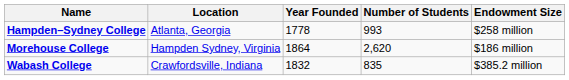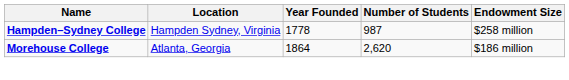 <table class="wikitable">
 <tr>
 <th>Name</th>
 <th>Location</th>
 <th>Year Founded</th>
 <th>Number of Students</th>
 <th>Endowment Size</th>
 </tr>
 <tr>
 <td><strong><a href='#'>Hampden–Sydney College</a></strong></td>
-<td><a href='#'>Atlanta, Georgia</a></td>
+<td><a href='#'>Hampden Sydney, Virginia</a></td>
 <td>1778</td>
-<td>993</td>
+<td>987</td>
 <td>$258 million</td>
 </tr>
 <tr>
 <td><strong><a href='#'>Morehouse College</a></strong></td>
-<td><a href='#'>Hampden Sydney, Virginia</a></td>
+<td><a href='#'>Atlanta, Georgia</a></td>
 <td>1864</td>
 <td>2,620</td>
 <td>$186 million</td>
 </tr>
-<tr>
-<td><strong><a href='#'>Wabash College</a></strong></td>
-<td><a href='#'>Crawfordsville, Indiana</a></td>
-<td>1832</td>
-<td>835</td>
-<td>$385.2 million</td>
-</tr>
 </table>
